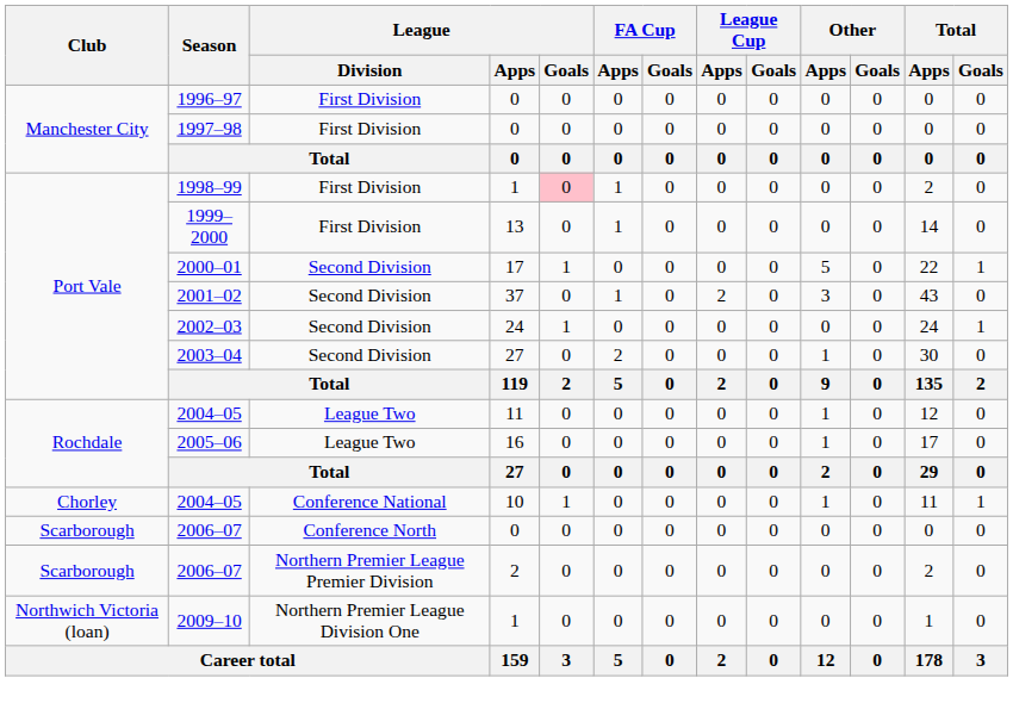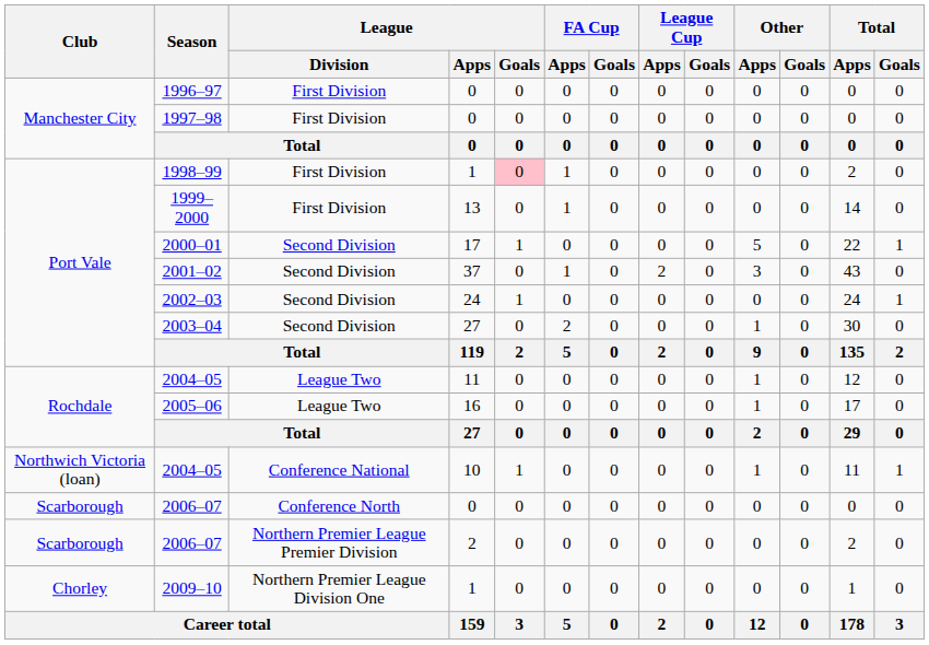 <table class="wikitable" style="text-align:center">
 <tr>
 <th rowspan="2">Club</th>
 <th rowspan="2">Season</th>
 <th colspan="3">League</th>
 <th colspan="2"><a href='#'>FA Cup</a></th>
 <th colspan="2"><a href='#'>League Cup</a></th>
 <th colspan="2">Other</th>
 <th colspan="2">Total</th>
 </tr>
 <tr>
 <th>Division</th>
 <th>Apps</th>
 <th>Goals</th>
 <th>Apps</th>
 <th>Goals</th>
 <th>Apps</th>
 <th>Goals</th>
 <th>Apps</th>
 <th>Goals</th>
 <th>Apps</th>
 <th>Goals</th>
 </tr>
 <tr>
 <td rowspan="3"><a href='#'>Manchester City</a></td>
 <td><a href='#'>1996–97</a></td>
 <td><a href='#'>First Division</a></td>
 <td>0</td>
 <td>0</td>
 <td>0</td>
 <td>0</td>
 <td>0</td>
 <td>0</td>
 <td>0</td>
 <td>0</td>
 <td>0</td>
 <td>0</td>
 </tr>
 <tr>
 <td><a href='#'>1997–98</a></td>
 <td>First Division</td>
 <td>0</td>
 <td>0</td>
 <td>0</td>
 <td>0</td>
 <td>0</td>
 <td>0</td>
 <td>0</td>
 <td>0</td>
 <td>0</td>
 <td>0</td>
 </tr>
 <tr>
 <th colspan="2">Total</th>
 <th>0</th>
 <th>0</th>
 <th>0</th>
 <th>0</th>
 <th>0</th>
 <th>0</th>
 <th>0</th>
 <th>0</th>
 <th>0</th>
 <th>0</th>
 </tr>
 <tr>
 <td rowspan="7"><a href='#'>Port Vale</a></td>
 <td><a href='#'>1998–99</a></td>
 <td>First Division</td>
 <td>1</td>
 <td style="background: pink;">0</td>
 <td>1</td>
 <td>0</td>
 <td>0</td>
 <td>0</td>
 <td>0</td>
 <td>0</td>
 <td>2</td>
 <td>0</td>
 </tr>
 <tr>
 <td><a href='#'>1999–2000</a></td>
 <td>First Division</td>
 <td>13</td>
 <td>0</td>
 <td>1</td>
 <td>0</td>
 <td>0</td>
 <td>0</td>
 <td>0</td>
 <td>0</td>
 <td>14</td>
 <td>0</td>
 </tr>
 <tr>
 <td><a href='#'>2000–01</a></td>
 <td><a href='#'>Second Division</a></td>
 <td>17</td>
 <td>1</td>
 <td>0</td>
 <td>0</td>
 <td>0</td>
 <td>0</td>
 <td>5</td>
 <td>0</td>
 <td>22</td>
 <td>1</td>
 </tr>
 <tr>
 <td><a href='#'>2001–02</a></td>
 <td>Second Division</td>
 <td>37</td>
 <td>0</td>
 <td>1</td>
 <td>0</td>
 <td>2</td>
 <td>0</td>
 <td>3</td>
 <td>0</td>
 <td>43</td>
 <td>0</td>
 </tr>
 <tr>
 <td><a href='#'>2002–03</a></td>
 <td>Second Division</td>
 <td>24</td>
 <td>1</td>
 <td>0</td>
 <td>0</td>
 <td>0</td>
 <td>0</td>
 <td>0</td>
 <td>0</td>
 <td>24</td>
 <td>1</td>
 </tr>
 <tr>
 <td><a href='#'>2003–04</a></td>
 <td>Second Division</td>
 <td>27</td>
 <td>0</td>
 <td>2</td>
 <td>0</td>
 <td>0</td>
 <td>0</td>
 <td>1</td>
 <td>0</td>
 <td>30</td>
 <td>0</td>
 </tr>
 <tr>
 <th colspan="2">Total</th>
 <th>119</th>
 <th>2</th>
 <th>5</th>
 <th>0</th>
 <th>2</th>
 <th>0</th>
 <th>9</th>
 <th>0</th>
 <th>135</th>
 <th>2</th>
 </tr>
 <tr>
 <td rowspan="3"><a href='#'>Rochdale</a></td>
 <td><a href='#'>2004–05</a></td>
 <td><a href='#'>League Two</a></td>
 <td>11</td>
 <td>0</td>
 <td>0</td>
 <td>0</td>
 <td>0</td>
 <td>0</td>
 <td>1</td>
 <td>0</td>
 <td>12</td>
 <td>0</td>
 </tr>
 <tr>
 <td><a href='#'>2005–06</a></td>
 <td>League Two</td>
 <td>16</td>
 <td>0</td>
 <td>0</td>
 <td>0</td>
 <td>0</td>
 <td>0</td>
 <td>1</td>
 <td>0</td>
 <td>17</td>
 <td>0</td>
 </tr>
 <tr>
 <th colspan="2">Total</th>
 <th>27</th>
 <th>0</th>
 <th>0</th>
 <th>0</th>
 <th>0</th>
 <th>0</th>
 <th>2</th>
 <th>0</th>
 <th>29</th>
 <th>0</th>
 </tr>
 <tr>
-<td><a href='#'>Chorley</a></td>
+<td><a href='#'>Northwich Victoria</a> (loan)</td>
 <td><a href='#'>2004–05</a></td>
 <td><a href='#'>Conference National</a></td>
 <td>10</td>
 <td>1</td>
 <td>0</td>
 <td>0</td>
 <td>0</td>
 <td>0</td>
 <td>1</td>
 <td>0</td>
 <td>11</td>
 <td>1</td>
 </tr>
 <tr>
 <td><a href='#'>Scarborough</a></td>
 <td><a href='#'>2006–07</a></td>
 <td><a href='#'>Conference North</a></td>
 <td>0</td>
 <td>0</td>
 <td>0</td>
 <td>0</td>
 <td>0</td>
 <td>0</td>
 <td>0</td>
 <td>0</td>
 <td>0</td>
 <td>0</td>
 </tr>
 <tr>
 <td><a href='#'>Scarborough</a></td>
 <td><a href='#'>2006–07</a></td>
 <td><a href='#'>Northern Premier League</a> Premier Division</td>
 <td>2</td>
 <td>0</td>
 <td>0</td>
 <td>0</td>
 <td>0</td>
 <td>0</td>
 <td>0</td>
 <td>0</td>
 <td>2</td>
 <td>0</td>
 </tr>
 <tr>
-<td><a href='#'>Northwich Victoria</a> (loan)</td>
+<td><a href='#'>Chorley</a></td>
 <td><a href='#'>2009–10</a></td>
 <td>Northern Premier League Division One</td>
 <td>1</td>
 <td>0</td>
 <td>0</td>
 <td>0</td>
 <td>0</td>
 <td>0</td>
 <td>0</td>
 <td>0</td>
 <td>1</td>
 <td>0</td>
 </tr>
 <tr>
 <th colspan="3">Career total</th>
 <th>159</th>
 <th>3</th>
 <th>5</th>
 <th>0</th>
 <th>2</th>
 <th>0</th>
 <th>12</th>
 <th>0</th>
 <th>178</th>
 <th>3</th>
 </tr>
 </table>
